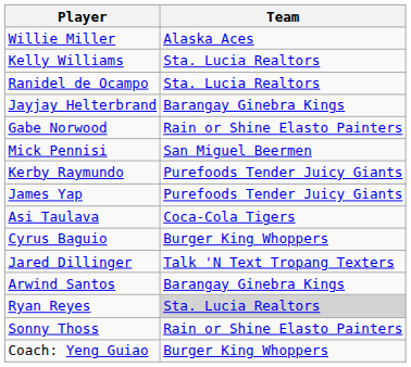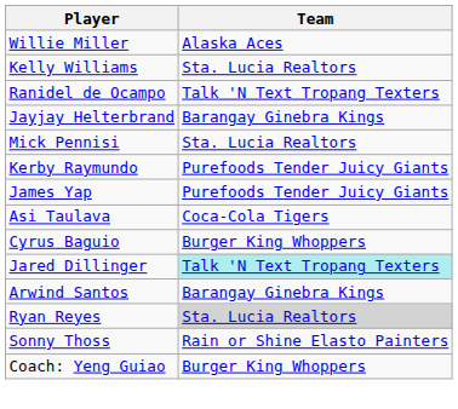 <table class=wikitable>
 <tr>
 </tr>
 <tr>
 <th>Player</th>
 <th>Team</th>
 </tr>
 <tr>
 <td><a href='#'>Willie Miller</a></td>
 <td><a href='#'>Alaska Aces</a></td>
 </tr>
 <tr>
 <td><a href='#'>Kelly Williams</a></td>
 <td><a href='#'>Sta. Lucia Realtors</a></td>
 </tr>
 <tr>
 <td><a href='#'>Ranidel de Ocampo</a></td>
-<td><a href='#'>Sta. Lucia Realtors</a></td>
+<td><a href='#'>Talk 'N Text Tropang Texters</a></td>
 </tr>
 <tr>
 <td><a href='#'>Jayjay Helterbrand</a></td>
 <td><a href='#'>Barangay Ginebra Kings</a></td>
 </tr>
 <tr>
-<td><a href='#'>Gabe Norwood</a></td>
-<td><a href='#'>Rain or Shine Elasto Painters</a></td>
-</tr>
-<tr>
 <td><a href='#'>Mick Pennisi</a></td>
-<td><a href='#'>San Miguel Beermen</a></td>
+<td><a href='#'>Sta. Lucia Realtors</a></td>
 </tr>
 <tr>
 <td><a href='#'>Kerby Raymundo</a></td>
 <td><a href='#'>Purefoods Tender Juicy Giants</a></td>
 </tr>
 <tr>
 <td><a href='#'>James Yap</a></td>
 <td><a href='#'>Purefoods Tender Juicy Giants</a></td>
 </tr>
 <tr>
 <td><a href='#'>Asi Taulava</a></td>
 <td><a href='#'>Coca-Cola Tigers</a></td>
 </tr>
 <tr>
 <td><a href='#'>Cyrus Baguio</a></td>
 <td><a href='#'>Burger King Whoppers</a></td>
 </tr>
 <tr>
 <td><a href='#'>Jared Dillinger</a></td>
-<td><a href='#'>Talk 'N Text Tropang Texters</a></td>
+<td style="background: paleturquoise;"><a href='#'>Talk 'N Text Tropang Texters</a></td>
 </tr>
 <tr>
 <td><a href='#'>Arwind Santos</a></td>
 <td><a href='#'>Barangay Ginebra Kings</a></td>
 </tr>
 <tr>
 <td><a href='#'>Ryan Reyes</a></td>
 <td style="background: lightgrey;"><a href='#'>Sta. Lucia Realtors</a></td>
 </tr>
 <tr>
 <td><a href='#'>Sonny Thoss</a></td>
 <td><a href='#'>Rain or Shine Elasto Painters</a></td>
 </tr>
 <tr>
 <td>Coach: <a href='#'>Yeng Guiao</a></td>
 <td><a href='#'>Burger King Whoppers</a></td>
 </tr>
 </table>
